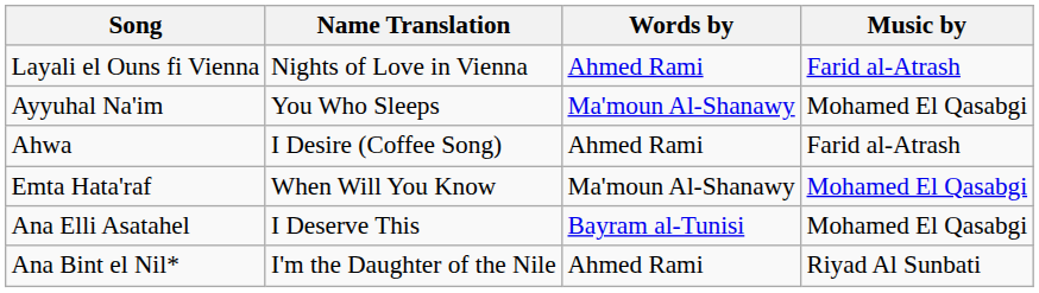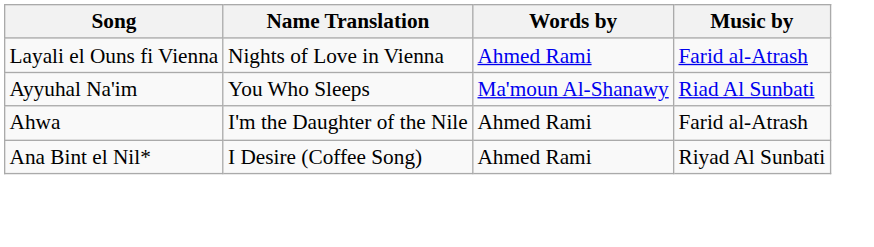 <table class="wikitable">
 <tr>
 <th>Song</th>
 <th>Name Translation</th>
 <th>Words by</th>
 <th>Music by</th>
 </tr>
 <tr>
 <td>Layali el Ouns fi Vienna</td>
 <td>Nights of Love in Vienna</td>
 <td><a href='#'>Ahmed Rami</a></td>
 <td><a href='#'>Farid al-Atrash</a></td>
 </tr>
 <tr>
 <td>Ayyuhal Na'im</td>
 <td>You Who Sleeps</td>
 <td><a href='#'>Ma'moun Al-Shanawy</a></td>
-<td>Mohamed El Qasabgi</td>
+<td><a href='#'>Riad Al Sunbati</a></td>
 </tr>
 <tr>
 <td>Ahwa</td>
-<td>I Desire (Coffee Song)</td>
+<td>I'm the Daughter of the Nile</td>
 <td>Ahmed Rami</td>
 <td>Farid al-Atrash</td>
 </tr>
 <tr>
-<td>Emta Hata'raf</td>
-<td>When Will You Know</td>
-<td>Ma'moun Al-Shanawy</td>
-<td><a href='#'>Mohamed El Qasabgi</a></td>
-</tr>
-<tr>
-<td>Ana Elli Asatahel</td>
-<td>I Deserve This</td>
-<td><a href='#'>Bayram al-Tunisi</a></td>
-<td>Mohamed El Qasabgi</td>
-</tr>
-<tr>
 <td>Ana Bint el Nil*</td>
-<td>I'm the Daughter of the Nile</td>
+<td>I Desire (Coffee Song)</td>
 <td>Ahmed Rami</td>
 <td>Riyad Al Sunbati</td>
 </tr>
 </table>
